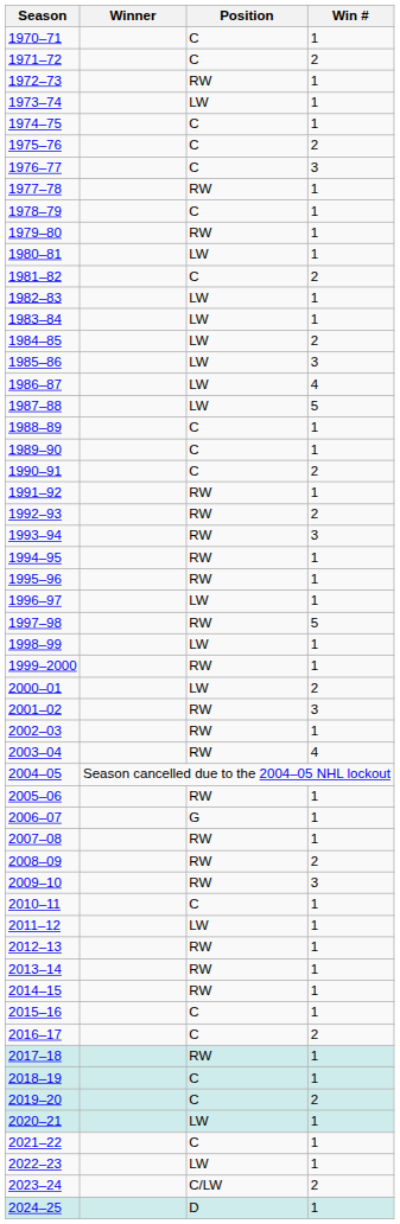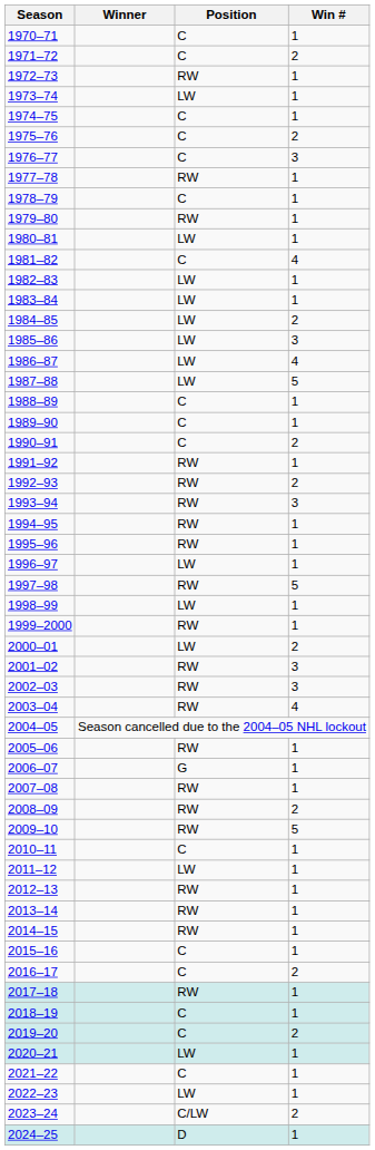 <table class="wikitable sortable">
 <tr>
 <th>Season</th>
 <th>Winner</th>
 <th>Position</th>
 <th>Win #</th>
 </tr>
 <tr>
 <td><a href='#'>1970–71</a></td>
 <td></td>
 <td>C</td>
 <td>1</td>
 </tr>
 <tr>
 <td><a href='#'>1971–72</a></td>
 <td></td>
 <td>C</td>
 <td>2</td>
 </tr>
 <tr>
 <td><a href='#'>1972–73</a></td>
 <td></td>
 <td>RW</td>
 <td>1</td>
 </tr>
 <tr>
 <td><a href='#'>1973–74</a></td>
 <td></td>
 <td>LW</td>
 <td>1</td>
 </tr>
 <tr>
 <td><a href='#'>1974–75</a></td>
 <td></td>
 <td>C</td>
 <td>1</td>
 </tr>
 <tr>
 <td><a href='#'>1975–76</a></td>
 <td></td>
 <td>C</td>
 <td>2</td>
 </tr>
 <tr>
 <td><a href='#'>1976–77</a></td>
 <td></td>
 <td>C</td>
 <td>3</td>
 </tr>
 <tr>
 <td><a href='#'>1977–78</a></td>
 <td></td>
 <td>RW</td>
 <td>1</td>
 </tr>
 <tr>
 <td><a href='#'>1978–79</a></td>
 <td></td>
 <td>C</td>
 <td>1</td>
 </tr>
 <tr>
 <td><a href='#'>1979–80</a></td>
 <td></td>
 <td>RW</td>
 <td>1</td>
 </tr>
 <tr>
 <td><a href='#'>1980–81</a></td>
 <td></td>
 <td>LW</td>
 <td>1</td>
 </tr>
 <tr>
 <td><a href='#'>1981–82</a></td>
 <td></td>
 <td>C</td>
-<td>2</td>
+<td>4</td>
 </tr>
 <tr>
 <td><a href='#'>1982–83</a></td>
 <td></td>
 <td>LW</td>
 <td>1</td>
 </tr>
 <tr>
 <td><a href='#'>1983–84</a></td>
 <td></td>
 <td>LW</td>
 <td>1</td>
 </tr>
 <tr>
 <td><a href='#'>1984–85</a></td>
 <td></td>
 <td>LW</td>
 <td>2</td>
 </tr>
 <tr>
 <td><a href='#'>1985–86</a></td>
 <td></td>
 <td>LW</td>
 <td>3</td>
 </tr>
 <tr>
 <td><a href='#'>1986–87</a></td>
 <td></td>
 <td>LW</td>
 <td>4</td>
 </tr>
 <tr>
 <td><a href='#'>1987–88</a></td>
 <td></td>
 <td>LW</td>
 <td>5</td>
 </tr>
 <tr>
 <td><a href='#'>1988–89</a></td>
 <td></td>
 <td>C</td>
 <td>1</td>
 </tr>
 <tr>
 <td><a href='#'>1989–90</a></td>
 <td></td>
 <td>C</td>
 <td>1</td>
 </tr>
 <tr>
 <td><a href='#'>1990–91</a></td>
 <td></td>
 <td>C</td>
 <td>2</td>
 </tr>
 <tr>
 <td><a href='#'>1991–92</a></td>
 <td></td>
 <td>RW</td>
 <td>1</td>
 </tr>
 <tr>
 <td><a href='#'>1992–93</a></td>
 <td></td>
 <td>RW</td>
 <td>2</td>
 </tr>
 <tr>
 <td><a href='#'>1993–94</a></td>
 <td></td>
 <td>RW</td>
 <td>3</td>
 </tr>
 <tr>
 <td><a href='#'>1994–95</a></td>
 <td></td>
 <td>RW</td>
 <td>1</td>
 </tr>
 <tr>
 <td><a href='#'>1995–96</a></td>
 <td></td>
 <td>RW</td>
 <td>1</td>
 </tr>
 <tr>
 <td><a href='#'>1996–97</a></td>
 <td></td>
 <td>LW</td>
 <td>1</td>
 </tr>
 <tr>
 <td><a href='#'>1997–98</a></td>
 <td></td>
 <td>RW</td>
 <td>5</td>
 </tr>
 <tr>
 <td><a href='#'>1998–99</a></td>
 <td></td>
 <td>LW</td>
 <td>1</td>
 </tr>
 <tr>
 <td><a href='#'>1999–2000</a></td>
 <td></td>
 <td>RW</td>
 <td>1</td>
 </tr>
 <tr>
 <td><a href='#'>2000–01</a></td>
 <td></td>
 <td>LW</td>
 <td>2</td>
 </tr>
 <tr>
 <td><a href='#'>2001–02</a></td>
 <td></td>
 <td>RW</td>
 <td>3</td>
 </tr>
 <tr>
 <td><a href='#'>2002–03</a></td>
 <td></td>
 <td>RW</td>
-<td>1</td>
+<td>3</td>
 </tr>
 <tr>
 <td><a href='#'>2003–04</a></td>
 <td></td>
 <td>RW</td>
 <td>4</td>
 </tr>
 <tr>
 <td><a href='#'>2004–05</a></td>
 <td colspan="3">Season cancelled due to the <a href='#'>2004–05 NHL lockout</a></td>
 </tr>
 <tr>
 <td><a href='#'>2005–06</a></td>
 <td></td>
 <td>RW</td>
 <td>1</td>
 </tr>
 <tr>
 <td><a href='#'>2006–07</a></td>
 <td></td>
 <td>G</td>
 <td>1</td>
 </tr>
 <tr>
 <td><a href='#'>2007–08</a></td>
 <td></td>
 <td>RW</td>
 <td>1</td>
 </tr>
 <tr>
 <td><a href='#'>2008–09</a></td>
 <td></td>
 <td>RW</td>
 <td>2</td>
 </tr>
 <tr>
 <td><a href='#'>2009–10</a></td>
 <td></td>
 <td>RW</td>
-<td>3</td>
+<td>5</td>
 </tr>
 <tr>
 <td><a href='#'>2010–11</a></td>
 <td></td>
 <td>C</td>
 <td>1</td>
 </tr>
 <tr>
 <td><a href='#'>2011–12</a></td>
 <td></td>
 <td>LW</td>
 <td>1</td>
 </tr>
 <tr>
 <td><a href='#'>2012–13</a></td>
 <td></td>
 <td>RW</td>
 <td>1</td>
 </tr>
 <tr>
 <td><a href='#'>2013–14</a></td>
 <td></td>
 <td>RW</td>
 <td>1</td>
 </tr>
 <tr>
 <td><a href='#'>2014–15</a></td>
 <td></td>
 <td>RW</td>
 <td>1</td>
 </tr>
 <tr>
 <td><a href='#'>2015–16</a></td>
 <td></td>
 <td>C</td>
 <td>1</td>
 </tr>
 <tr>
 <td><a href='#'>2016–17</a></td>
 <td></td>
 <td>C</td>
 <td>2</td>
 </tr>
 <tr bgcolor="#CFECEC">
 <td><a href='#'>2017–18</a></td>
 <td></td>
 <td>RW</td>
 <td>1</td>
 </tr>
 <tr bgcolor="#CFECEC">
 <td><a href='#'>2018–19</a></td>
 <td></td>
 <td>C</td>
 <td>1</td>
 </tr>
 <tr bgcolor="#CFECEC">
 <td><a href='#'>2019–20</a></td>
 <td></td>
 <td>C</td>
 <td>2</td>
 </tr>
 <tr bgcolor="#CFECEC">
 <td><a href='#'>2020–21</a></td>
 <td></td>
 <td>LW</td>
 <td>1</td>
 </tr>
 <tr>
 <td><a href='#'>2021–22</a></td>
 <td></td>
 <td>C</td>
 <td>1</td>
 </tr>
 <tr>
 <td><a href='#'>2022–23</a></td>
 <td></td>
 <td>LW</td>
 <td>1</td>
 </tr>
 <tr>
 <td><a href='#'>2023–24</a></td>
 <td></td>
 <td>C/LW</td>
 <td>2</td>
 </tr>
 <tr bgcolor="#CFECEC">
 <td><a href='#'>2024–25</a></td>
 <td></td>
 <td>D</td>
 <td>1</td>
 </tr>
 </table>
